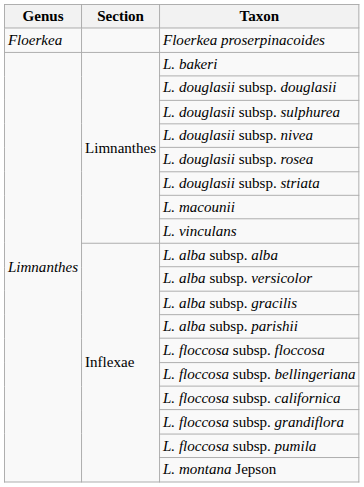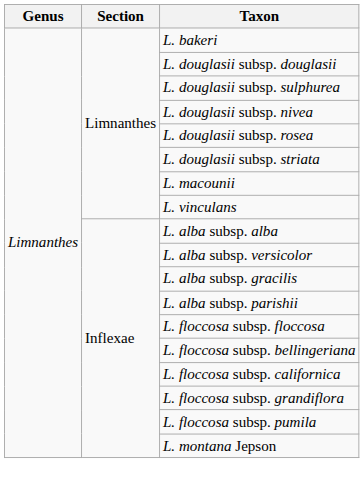 <table class="wikitable">
 <tr>
 <th>Genus</th>
 <th>Section</th>
 <th>Taxon</th>
-</tr>
-<tr>
-<td><em>Floerkea</em> </td>
-<td></td>
-<td><em>Floerkea proserpinacoides</em> </td>
 </tr>
 <tr>
 <td rowspan=18><em>Limnanthes</em> </td>
 <td rowspan=8>Limnanthes</td>
 <td><em>L. bakeri</em> </td>
 </tr>
 <tr>
 <td><em>L. douglasii</em>  subsp. <em>douglasii</em></td>
 </tr>
 <tr>
 <td><em>L. douglasii</em> subsp. <em>sulphurea</em> </td>
 </tr>
 <tr>
 <td><em>L. douglasii</em> subsp. <em>nivea</em> </td>
 </tr>
 <tr>
 <td><em>L. douglasii</em> subsp. <em>rosea</em> </td>
 </tr>
 <tr>
 <td><em>L. douglasii</em> subsp. <em>striata</em> </td>
 </tr>
 <tr>
 <td><em>L. macounii</em> </td>
 </tr>
 <tr>
 <td><em>L. vinculans</em> </td>
 </tr>
 <tr>
 <td rowspan=10>Inflexae</td>
 <td><em>L. alba</em>  subsp. <em>alba</em></td>
 </tr>
 <tr>
 <td><em>L. alba</em> subsp. <em>versicolor</em> </td>
 </tr>
 <tr>
 <td><em>L. alba</em> subsp. <em>gracilis</em> </td>
 </tr>
 <tr>
 <td><em>L. alba</em> subsp. <em>parishii</em> </td>
 </tr>
 <tr>
 <td><em>L. floccosa</em>  subsp. <em>floccosa</em></td>
 </tr>
 <tr>
 <td><em>L. floccosa</em> subsp. <em>bellingeriana</em> </td>
 </tr>
 <tr>
 <td><em>L. floccosa</em> subsp. <em>californica</em> </td>
 </tr>
 <tr>
 <td><em>L. floccosa</em> subsp. <em>grandiflora</em> </td>
 </tr>
 <tr>
 <td><em>L. floccosa</em> subsp. <em>pumila</em> </td>
 </tr>
 <tr>
 <td><em>L. montana</em> Jepson</td>
 </tr>
 </table>
